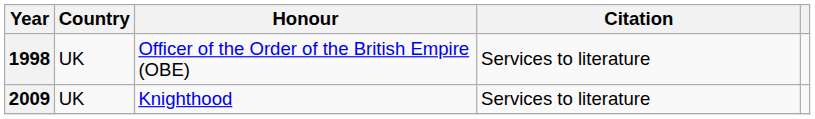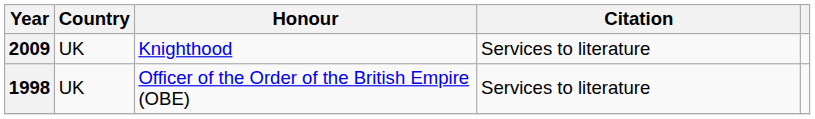 <table class="wikitable sortable plainrowheaders">
 <tr>
 <th scope=col>Year</th>
 <th scope=col style="width: 2em">Country</th>
 <th scope=col style="width: 18em">Honour</th>
 <th scope=col style="width: 17em">Citation</th>
 <th scope=col class=unsortable></th>
 </tr>
 <tr>
+<th scope=row style="text-align: center">2009</th>
+<td>UK</td>
+<td><a href='#'>Knighthood</a></td>
+<td>Services to literature</td>
+<td style="text-align: center"></td>
+</tr>
+<tr>
 <th scope=row style="text-align: center">1998</th>
 <td>UK</td>
 <td><a href='#'>Officer of the Order of the British Empire</a> (OBE)</td>
 <td>Services to literature</td>
 <td style="text-align: center"></td>
 </tr>
 <tr>
-<th scope=row style="text-align: center">2009</th>
-<td>UK</td>
-<td><a href='#'>Knighthood</a></td>
-<td>Services to literature</td>
-<td style="text-align: center"></td>
-</tr>
-<tr>
 </tr>
 </table>
